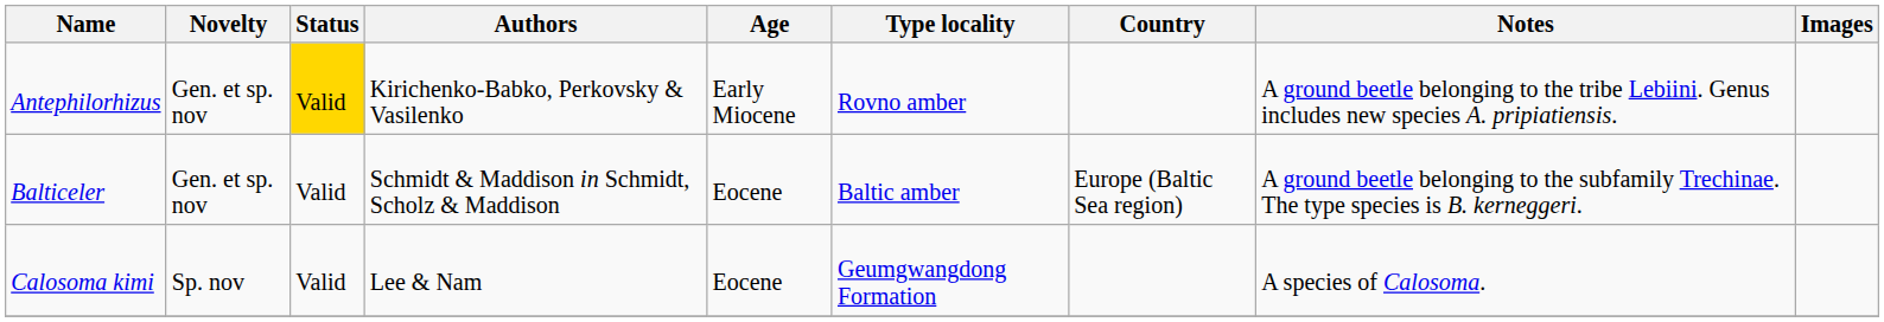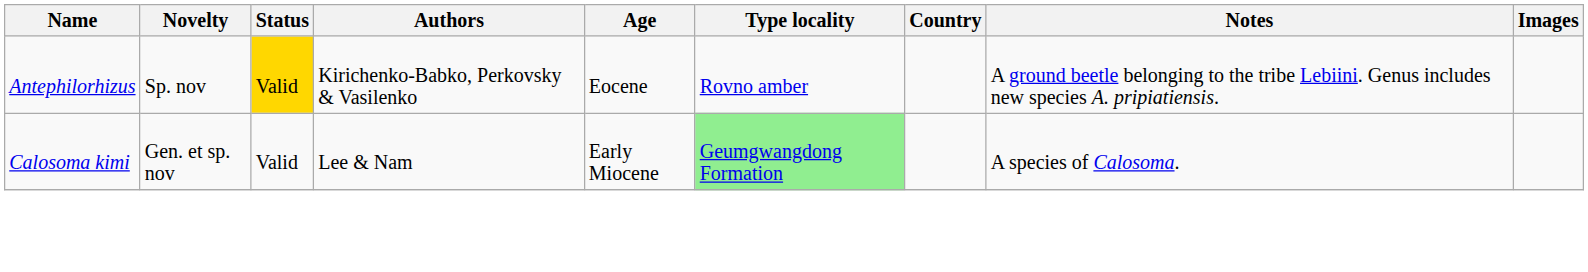 <table class="wikitable sortable" align="center" width="100%">
 <tr>
 <th>Name</th>
 <th>Novelty</th>
 <th>Status</th>
 <th>Authors</th>
 <th>Age</th>
 <th>Type locality</th>
 <th>Country</th>
 <th>Notes</th>
 <th>Images</th>
 </tr>
 <tr>
 <td><br><em><a href='#'>Antephilorhizus</a></em></td>
-<td><br>Gen. et sp. nov</td>
+<td><br>Sp. nov</td>
 <td style="background: gold;"><br>Valid</td>
 <td><br>Kirichenko-Babko, Perkovsky & Vasilenko</td>
-<td><br>Early Miocene</td>
+<td><br>Eocene</td>
 <td><br><a href='#'>Rovno amber</a></td>
 <td><br></td>
 <td><br>A <a href='#'>ground beetle</a> belonging to the tribe <a href='#'>Lebiini</a>. Genus includes new species <em>A. pripiatiensis</em>.</td>
 <td></td>
 </tr>
 <tr>
-<td><br><em><a href='#'>Balticeler</a></em></td>
+<td><br><em><a href='#'>Calosoma kimi</a></em></td>
 <td><br>Gen. et sp. nov</td>
 <td><br>Valid</td>
-<td><br>Schmidt & Maddison <em>in</em> Schmidt, Scholz & Maddison</td>
-<td><br>Eocene</td>
-<td><br><a href='#'>Baltic amber</a></td>
-<td><br>Europe (Baltic Sea region)</td>
-<td><br>A <a href='#'>ground beetle</a> belonging to the subfamily <a href='#'>Trechinae</a>. The type species is <em>B. kerneggeri</em>.</td>
-<td></td>
-</tr>
-<tr>
-<td><br><em><a href='#'>Calosoma kimi</a></em></td>
-<td><br>Sp. nov</td>
-<td><br>Valid</td>
 <td><br>Lee & Nam</td>
-<td><br>Eocene</td>
-<td><br><a href='#'>Geumgwangdong Formation</a></td>
+<td><br>Early Miocene</td>
+<td style="background: lightgreen;"><br><a href='#'>Geumgwangdong Formation</a></td>
 <td><br></td>
 <td><br>A species of <em><a href='#'>Calosoma</a></em>.</td>
 <td></td>
 </tr>
 <tr>
 </tr>
 </table>
